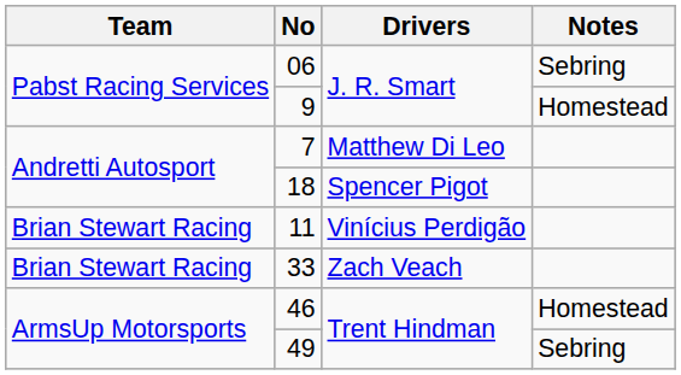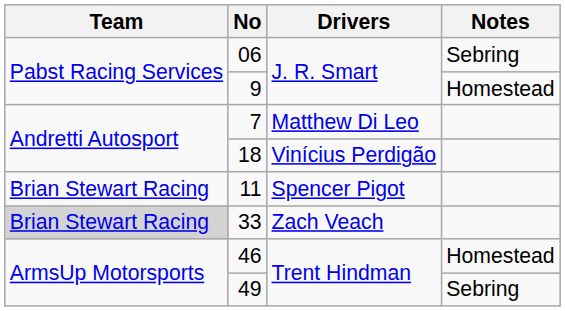 <table class="wikitable" style="font-size:85%;">
 <tr>
 <th>Team</th>
 <th>No</th>
 <th>Drivers</th>
 <th>Notes</th>
 </tr>
 <tr>
 <td rowspan=2> <a href='#'>Pabst Racing Services</a></td>
 <td align="right">06</td>
 <td rowspan=2> <a href='#'>J. R. Smart</a></td>
 <td>Sebring</td>
 </tr>
 <tr>
 <td align="right">9</td>
 <td>Homestead</td>
 </tr>
 <tr>
 <td rowspan=2> <a href='#'>Andretti Autosport</a></td>
 <td align="right">7</td>
 <td> <a href='#'>Matthew Di Leo</a></td>
 <td></td>
 </tr>
 <tr>
 <td align="right">18</td>
-<td> <a href='#'>Spencer Pigot</a></td>
+<td> <a href='#'>Vinícius Perdigão</a></td>
 <td></td>
 </tr>
 <tr>
 <td> <a href='#'>Brian Stewart Racing</a></td>
 <td align="right">11</td>
-<td> <a href='#'>Vinícius Perdigão</a></td>
+<td> <a href='#'>Spencer Pigot</a></td>
 <td></td>
 </tr>
 <tr>
-<td> <a href='#'>Brian Stewart Racing</a></td>
+<td style="background: lightgrey;"> <a href='#'>Brian Stewart Racing</a></td>
 <td align="right">33</td>
 <td> <a href='#'>Zach Veach</a></td>
 <td></td>
 </tr>
 <tr>
 <td rowspan=2> <a href='#'>ArmsUp Motorsports</a></td>
 <td align="right">46</td>
 <td rowspan=2> <a href='#'>Trent Hindman</a></td>
 <td>Homestead</td>
 </tr>
 <tr>
 <td align="right">49</td>
 <td>Sebring</td>
 </tr>
 </table>
